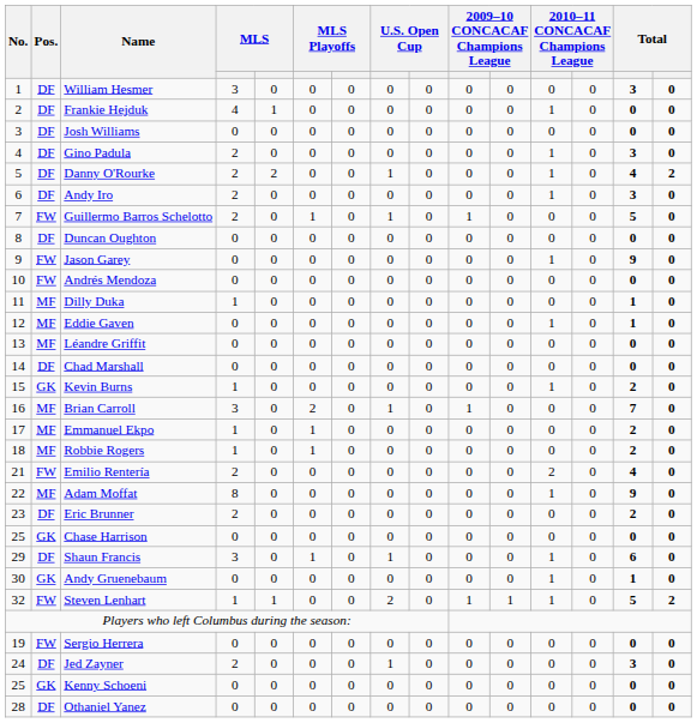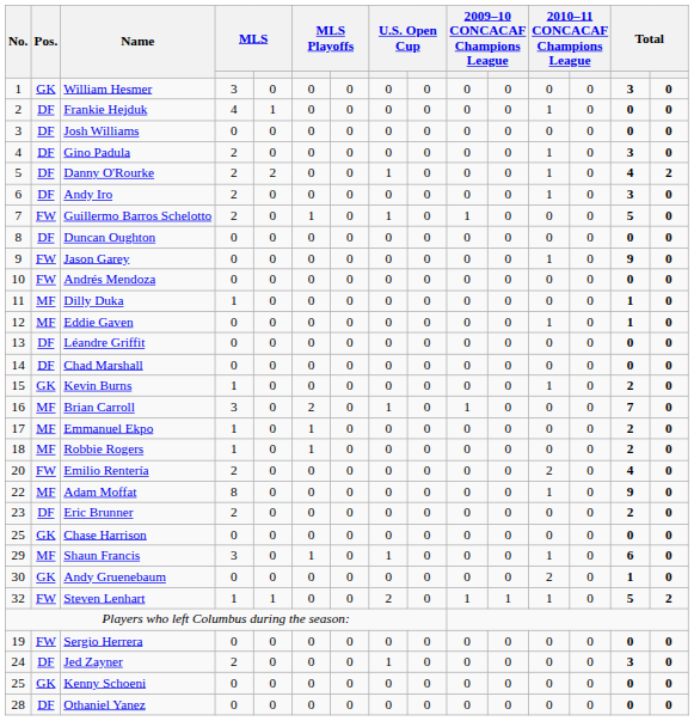 <table class="wikitable sortable" style="text-align: center;">
 <tr>
 <th rowspan=2>No.</th>
 <th rowspan=2>Pos.</th>
 <th rowspan=2>Name</th>
 <th colspan=2 style="width:85px;"><a href='#'>MLS</a></th>
 <th colspan=2 style="width:85px;"><a href='#'>MLS Playoffs</a></th>
 <th colspan=2 style="width:85px;"><a href='#'>U.S. Open Cup</a></th>
 <th colspan=2 style="width:85px;"><a href='#'>2009–10 CONCACAF Champions League</a></th>
 <th colspan=2 style="width:85px;"><a href='#'>2010–11 CONCACAF Champions League</a></th>
 <th colspan=2 style="width:85px;"><strong>Total</strong></th>
 </tr>
 <tr>
 <th></th>
 <th></th>
 <th></th>
 <th></th>
 <th></th>
 <th></th>
 <th></th>
 <th></th>
 <th></th>
 <th></th>
 <th></th>
 <th></th>
 </tr>
 <tr>
 <td>1</td>
-<td><a href='#'>DF</a></td>
+<td><a href='#'>GK</a></td>
 <td align=left> <a href='#'>William Hesmer</a></td>
 <td>3</td>
 <td>0</td>
 <td>0</td>
 <td>0</td>
 <td>0</td>
 <td>0</td>
 <td>0</td>
 <td>0</td>
 <td>0</td>
 <td>0</td>
 <td><strong>3</strong></td>
 <td><strong>0</strong></td>
 </tr>
 <tr>
 <td>2</td>
 <td><a href='#'>DF</a></td>
 <td align=left> <a href='#'>Frankie Hejduk</a></td>
 <td>4</td>
 <td>1</td>
 <td>0</td>
 <td>0</td>
 <td>0</td>
 <td>0</td>
 <td>0</td>
 <td>0</td>
 <td>1</td>
 <td>0</td>
 <td><strong>0</strong></td>
 <td><strong>0</strong></td>
 </tr>
 <tr>
 <td>3</td>
 <td><a href='#'>DF</a></td>
 <td align=left> <a href='#'>Josh Williams</a></td>
 <td>0</td>
 <td>0</td>
 <td>0</td>
 <td>0</td>
 <td>0</td>
 <td>0</td>
 <td>0</td>
 <td>0</td>
 <td>0</td>
 <td>0</td>
 <td><strong>0</strong></td>
 <td><strong>0</strong></td>
 </tr>
 <tr>
 <td>4</td>
 <td><a href='#'>DF</a></td>
 <td align=left> <a href='#'>Gino Padula</a></td>
 <td>2</td>
 <td>0</td>
 <td>0</td>
 <td>0</td>
 <td>0</td>
 <td>0</td>
 <td>0</td>
 <td>0</td>
 <td>1</td>
 <td>0</td>
 <td><strong>3</strong></td>
 <td><strong>0</strong></td>
 </tr>
 <tr>
 <td>5</td>
 <td><a href='#'>DF</a></td>
 <td align=left> <a href='#'>Danny O'Rourke</a></td>
 <td>2</td>
 <td>2</td>
 <td>0</td>
 <td>0</td>
 <td>1</td>
 <td>0</td>
 <td>0</td>
 <td>0</td>
 <td>1</td>
 <td>0</td>
 <td><strong>4</strong></td>
 <td><strong>2</strong></td>
 </tr>
 <tr>
 <td>6</td>
 <td><a href='#'>DF</a></td>
 <td align=left> <a href='#'>Andy Iro</a></td>
 <td>2</td>
 <td>0</td>
 <td>0</td>
 <td>0</td>
 <td>0</td>
 <td>0</td>
 <td>0</td>
 <td>0</td>
 <td>1</td>
 <td>0</td>
 <td><strong>3</strong></td>
 <td><strong>0</strong></td>
 </tr>
 <tr>
 <td>7</td>
 <td><a href='#'>FW</a></td>
 <td align=left> <a href='#'>Guillermo Barros Schelotto</a></td>
 <td>2</td>
 <td>0</td>
 <td>1</td>
 <td>0</td>
 <td>1</td>
 <td>0</td>
 <td>1</td>
 <td>0</td>
 <td>0</td>
 <td>0</td>
 <td><strong>5</strong></td>
 <td><strong>0</strong></td>
 </tr>
 <tr>
 <td>8</td>
 <td><a href='#'>DF</a></td>
 <td align=left> <a href='#'>Duncan Oughton</a></td>
 <td>0</td>
 <td>0</td>
 <td>0</td>
 <td>0</td>
 <td>0</td>
 <td>0</td>
 <td>0</td>
 <td>0</td>
 <td>0</td>
 <td>0</td>
 <td><strong>0</strong></td>
 <td><strong>0</strong></td>
 </tr>
 <tr>
 <td>9</td>
 <td><a href='#'>FW</a></td>
 <td align=left> <a href='#'>Jason Garey</a></td>
 <td>0</td>
 <td>0</td>
 <td>0</td>
 <td>0</td>
 <td>0</td>
 <td>0</td>
 <td>0</td>
 <td>0</td>
 <td>1</td>
 <td>0</td>
 <td><strong>9</strong></td>
 <td><strong>0</strong></td>
 </tr>
 <tr>
 <td>10</td>
 <td><a href='#'>FW</a></td>
 <td align=left> <a href='#'>Andrés Mendoza</a></td>
 <td>0</td>
 <td>0</td>
 <td>0</td>
 <td>0</td>
 <td>0</td>
 <td>0</td>
 <td>0</td>
 <td>0</td>
 <td>0</td>
 <td>0</td>
 <td><strong>0</strong></td>
 <td><strong>0</strong></td>
 </tr>
 <tr>
 <td>11</td>
 <td><a href='#'>MF</a></td>
 <td align=left> <a href='#'>Dilly Duka</a></td>
 <td>1</td>
 <td>0</td>
 <td>0</td>
 <td>0</td>
 <td>0</td>
 <td>0</td>
 <td>0</td>
 <td>0</td>
 <td>0</td>
 <td>0</td>
 <td><strong>1</strong></td>
 <td><strong>0</strong></td>
 </tr>
 <tr>
 <td>12</td>
 <td><a href='#'>MF</a></td>
 <td align=left> <a href='#'>Eddie Gaven</a></td>
 <td>0</td>
 <td>0</td>
 <td>0</td>
 <td>0</td>
 <td>0</td>
 <td>0</td>
 <td>0</td>
 <td>0</td>
 <td>1</td>
 <td>0</td>
 <td><strong>1</strong></td>
 <td><strong>0</strong></td>
 </tr>
 <tr>
 <td>13</td>
-<td><a href='#'>MF</a></td>
+<td><a href='#'>DF</a></td>
 <td align=left> <a href='#'>Léandre Griffit</a></td>
 <td>0</td>
 <td>0</td>
 <td>0</td>
 <td>0</td>
 <td>0</td>
 <td>0</td>
 <td>0</td>
 <td>0</td>
 <td>0</td>
 <td>0</td>
 <td><strong>0</strong></td>
 <td><strong>0</strong></td>
 </tr>
 <tr>
 <td>14</td>
 <td><a href='#'>DF</a></td>
 <td align=left> <a href='#'>Chad Marshall</a></td>
 <td>0</td>
 <td>0</td>
 <td>0</td>
 <td>0</td>
 <td>0</td>
 <td>0</td>
 <td>0</td>
 <td>0</td>
 <td>0</td>
 <td>0</td>
 <td><strong>0</strong></td>
 <td><strong>0</strong></td>
 </tr>
 <tr>
 <td>15</td>
 <td><a href='#'>GK</a></td>
 <td align=left> <a href='#'>Kevin Burns</a></td>
 <td>1</td>
 <td>0</td>
 <td>0</td>
 <td>0</td>
 <td>0</td>
 <td>0</td>
 <td>0</td>
 <td>0</td>
 <td>1</td>
 <td>0</td>
 <td><strong>2</strong></td>
 <td><strong>0</strong></td>
 </tr>
 <tr>
 <td>16</td>
 <td><a href='#'>MF</a></td>
 <td align=left> <a href='#'>Brian Carroll</a></td>
 <td>3</td>
 <td>0</td>
 <td>2</td>
 <td>0</td>
 <td>1</td>
 <td>0</td>
 <td>1</td>
 <td>0</td>
 <td>0</td>
 <td>0</td>
 <td><strong>7</strong></td>
 <td><strong>0</strong></td>
 </tr>
 <tr>
 <td>17</td>
 <td><a href='#'>MF</a></td>
 <td align=left> <a href='#'>Emmanuel Ekpo</a></td>
 <td>1</td>
 <td>0</td>
 <td>1</td>
 <td>0</td>
 <td>0</td>
 <td>0</td>
 <td>0</td>
 <td>0</td>
 <td>0</td>
 <td>0</td>
 <td><strong>2</strong></td>
 <td><strong>0</strong></td>
 </tr>
 <tr>
 <td>18</td>
 <td><a href='#'>MF</a></td>
 <td align=left> <a href='#'>Robbie Rogers</a></td>
 <td>1</td>
 <td>0</td>
 <td>1</td>
 <td>0</td>
 <td>0</td>
 <td>0</td>
 <td>0</td>
 <td>0</td>
 <td>0</td>
 <td>0</td>
 <td><strong>2</strong></td>
 <td><strong>0</strong></td>
 </tr>
 <tr>
-<td>21</td>
+<td>20</td>
 <td><a href='#'>FW</a></td>
 <td align=left> <a href='#'>Emilio Rentería</a></td>
 <td>2</td>
 <td>0</td>
 <td>0</td>
 <td>0</td>
 <td>0</td>
 <td>0</td>
 <td>0</td>
 <td>0</td>
 <td>2</td>
 <td>0</td>
 <td><strong>4</strong></td>
 <td><strong>0</strong></td>
 </tr>
 <tr>
 <td>22</td>
 <td><a href='#'>MF</a></td>
 <td align=left> <a href='#'>Adam Moffat</a></td>
 <td>8</td>
 <td>0</td>
 <td>0</td>
 <td>0</td>
 <td>0</td>
 <td>0</td>
 <td>0</td>
 <td>0</td>
 <td>1</td>
 <td>0</td>
 <td><strong>9</strong></td>
 <td><strong>0</strong></td>
 </tr>
 <tr>
 <td>23</td>
 <td><a href='#'>DF</a></td>
 <td align=left> <a href='#'>Eric Brunner</a></td>
 <td>2</td>
 <td>0</td>
 <td>0</td>
 <td>0</td>
 <td>0</td>
 <td>0</td>
 <td>0</td>
 <td>0</td>
 <td>0</td>
 <td>0</td>
 <td><strong>2</strong></td>
 <td><strong>0</strong></td>
 </tr>
 <tr>
 <td>25</td>
 <td><a href='#'>GK</a></td>
 <td align=left> <a href='#'>Chase Harrison</a></td>
 <td>0</td>
 <td>0</td>
 <td>0</td>
 <td>0</td>
 <td>0</td>
 <td>0</td>
 <td>0</td>
 <td>0</td>
 <td>0</td>
 <td>0</td>
 <td><strong>0</strong></td>
 <td><strong>0</strong></td>
 </tr>
 <tr>
 <td>29</td>
-<td><a href='#'>DF</a></td>
+<td><a href='#'>MF</a></td>
 <td align=left> <a href='#'>Shaun Francis</a></td>
 <td>3</td>
 <td>0</td>
 <td>1</td>
 <td>0</td>
 <td>1</td>
 <td>0</td>
 <td>0</td>
 <td>0</td>
 <td>1</td>
 <td>0</td>
 <td><strong>6</strong></td>
 <td><strong>0</strong></td>
 </tr>
 <tr>
 <td>30</td>
 <td><a href='#'>GK</a></td>
 <td align=left> <a href='#'>Andy Gruenebaum</a></td>
 <td>0</td>
 <td>0</td>
 <td>0</td>
 <td>0</td>
 <td>0</td>
 <td>0</td>
 <td>0</td>
 <td>0</td>
-<td>1</td>
+<td>2</td>
 <td>0</td>
 <td><strong>1</strong></td>
 <td><strong>0</strong></td>
 </tr>
 <tr>
 <td>32</td>
 <td><a href='#'>FW</a></td>
 <td align=left> <a href='#'>Steven Lenhart</a></td>
 <td>1</td>
 <td>1</td>
 <td>0</td>
 <td>0</td>
 <td>2</td>
 <td>0</td>
 <td>1</td>
 <td>1</td>
 <td>1</td>
 <td>0</td>
 <td><strong>5</strong></td>
 <td><strong>2</strong></td>
 </tr>
 <tr>
 <td colspan=9 align=center><em>Players who left Columbus during the season:</em></td>
 </tr>
 <tr>
 <td>19</td>
 <td><a href='#'>FW</a></td>
 <td align=left> <a href='#'>Sergio Herrera</a></td>
 <td>0</td>
 <td>0</td>
 <td>0</td>
 <td>0</td>
 <td>0</td>
 <td>0</td>
 <td>0</td>
 <td>0</td>
 <td>0</td>
 <td>0</td>
 <td><strong>0</strong></td>
 <td><strong>0</strong></td>
 </tr>
 <tr>
 <td>24</td>
 <td><a href='#'>DF</a></td>
 <td align=left> <a href='#'>Jed Zayner</a></td>
 <td>2</td>
 <td>0</td>
 <td>0</td>
 <td>0</td>
 <td>1</td>
 <td>0</td>
 <td>0</td>
 <td>0</td>
 <td>0</td>
 <td>0</td>
 <td><strong>3</strong></td>
 <td><strong>0</strong></td>
 </tr>
 <tr>
 <td>25</td>
 <td><a href='#'>GK</a></td>
 <td align=left> <a href='#'>Kenny Schoeni</a></td>
 <td>0</td>
 <td>0</td>
 <td>0</td>
 <td>0</td>
 <td>0</td>
 <td>0</td>
 <td>0</td>
 <td>0</td>
 <td>0</td>
 <td>0</td>
 <td><strong>0</strong></td>
 <td><strong>0</strong></td>
 </tr>
 <tr>
 <td>28</td>
 <td><a href='#'>DF</a></td>
 <td align=left> <a href='#'>Othaniel Yanez</a></td>
 <td>0</td>
 <td>0</td>
 <td>0</td>
 <td>0</td>
 <td>0</td>
 <td>0</td>
 <td>0</td>
 <td>0</td>
 <td>0</td>
 <td>0</td>
 <td><strong>0</strong></td>
 <td><strong>0</strong></td>
 </tr>
 </table>
